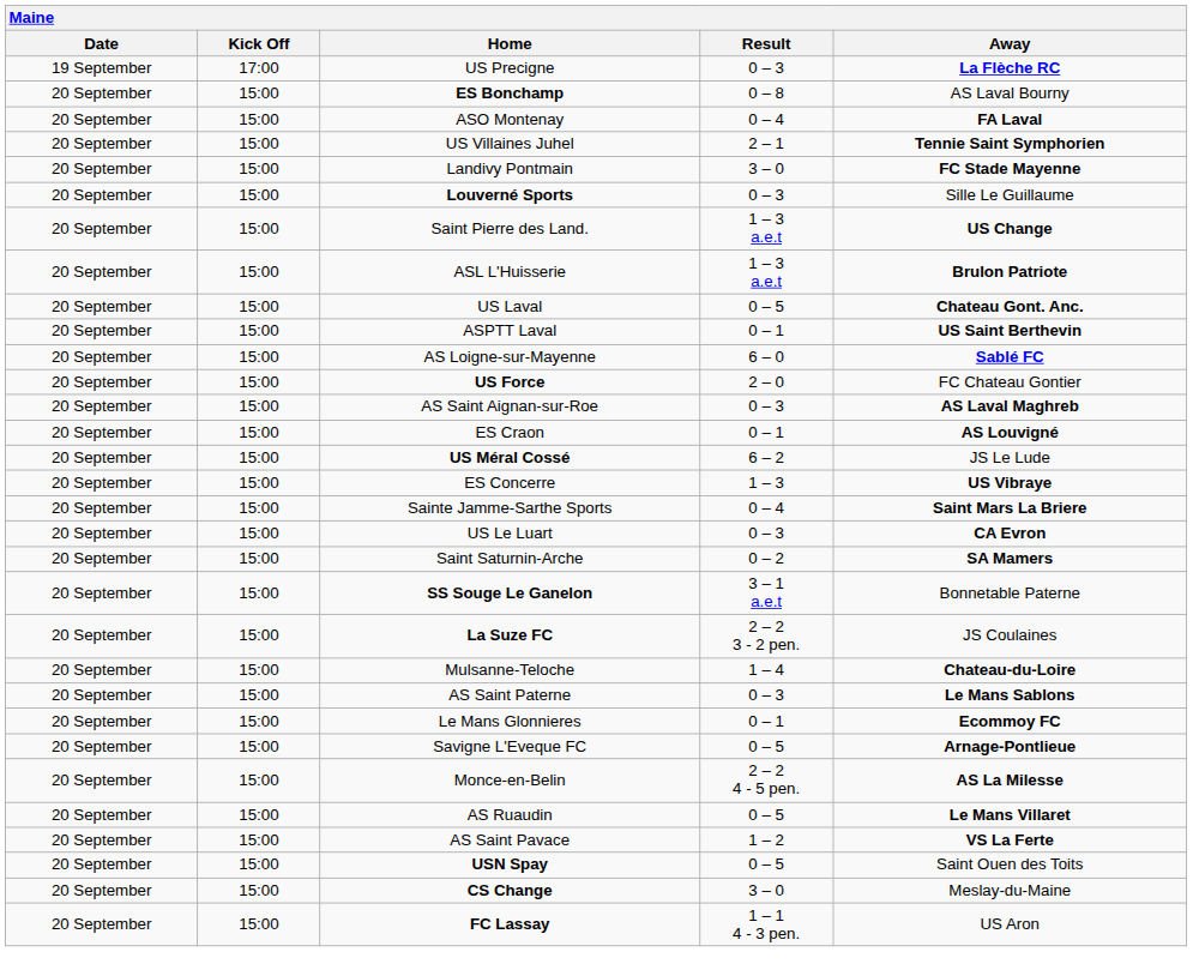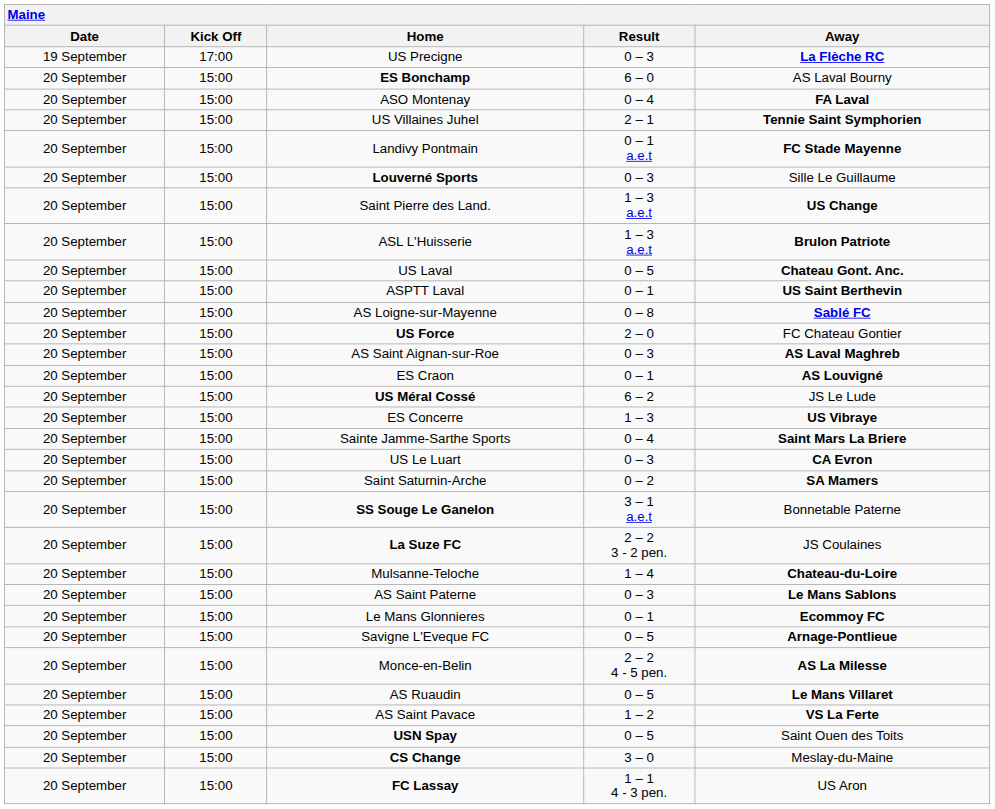 <table class="wikitable collapsible collapsed" style="font-size: 100%; margin:0px;" width="75%">
 <tr>
 <th colspan="7" style="text-align:left;"> <a href='#'>Maine</a></th>
 </tr>
 <tr>
 <th><strong>Date</strong></th>
 <th><strong>Kick Off</strong></th>
 <th><strong>Home</strong></th>
 <th><strong>Result</strong></th>
 <th><strong>Away</strong></th>
 </tr>
 <tr>
 <td align=center>19 September</td>
 <td align=center>17:00</td>
 <td align=center>US Precigne</td>
 <td align=center>0 – 3</td>
 <td align=center><strong><a href='#'>La Flèche RC</a></strong></td>
 </tr>
 <tr>
 <td align=center>20 September</td>
 <td align=center>15:00</td>
 <td align=center><strong>ES Bonchamp</strong></td>
-<td align=center>0 – 8</td>
+<td align=center>6 – 0</td>
 <td align=center>AS Laval Bourny</td>
 </tr>
 <tr>
 <td align=center>20 September</td>
 <td align=center>15:00</td>
 <td align=center>ASO Montenay</td>
 <td align=center>0 – 4</td>
 <td align=center><strong>FA Laval</strong></td>
 </tr>
 <tr>
 <td align=center>20 September</td>
 <td align=center>15:00</td>
 <td align=center>US Villaines Juhel</td>
 <td align=center>2 – 1</td>
 <td align=center><strong>Tennie Saint Symphorien</strong></td>
 </tr>
 <tr>
 <td align=center>20 September</td>
 <td align=center>15:00</td>
 <td align=center>Landivy Pontmain</td>
-<td align=center>3 – 0</td>
+<td align=center>0 – 1 <br> <a href='#'>a.e.t</a></td>
 <td align=center><strong>FC Stade Mayenne</strong></td>
 </tr>
 <tr>
 <td align=center>20 September</td>
 <td align=center>15:00</td>
 <td align=center><strong>Louverné Sports</strong></td>
 <td align=center>0 – 3</td>
 <td align=center>Sille Le Guillaume</td>
 </tr>
 <tr>
 <td align=center>20 September</td>
 <td align=center>15:00</td>
 <td align=center>Saint Pierre des Land.</td>
 <td align=center>1 – 3 <br> <a href='#'>a.e.t</a></td>
 <td align=center><strong>US Change</strong></td>
 </tr>
 <tr>
 <td align=center>20 September</td>
 <td align=center>15:00</td>
 <td align=center>ASL L'Huisserie</td>
 <td align=center>1 – 3 <br> <a href='#'>a.e.t</a></td>
 <td align=center><strong>Brulon Patriote</strong></td>
 </tr>
 <tr>
 <td align=center>20 September</td>
 <td align=center>15:00</td>
 <td align=center>US Laval</td>
 <td align=center>0 – 5</td>
 <td align=center><strong>Chateau Gont. Anc.</strong></td>
 </tr>
 <tr>
 <td align=center>20 September</td>
 <td align=center>15:00</td>
 <td align=center>ASPTT Laval</td>
 <td align=center>0 – 1</td>
 <td align=center><strong>US Saint Berthevin</strong></td>
 </tr>
 <tr>
 <td align=center>20 September</td>
 <td align=center>15:00</td>
 <td align=center>AS Loigne-sur-Mayenne</td>
-<td align=center>6 – 0</td>
+<td align=center>0 – 8</td>
 <td align=center><strong><a href='#'>Sablé FC</a></strong></td>
 </tr>
 <tr>
 <td align=center>20 September</td>
 <td align=center>15:00</td>
 <td align=center><strong>US Force</strong></td>
 <td align=center>2 – 0</td>
 <td align=center>FC Chateau Gontier</td>
 </tr>
 <tr>
 <td align=center>20 September</td>
 <td align=center>15:00</td>
 <td align=center>AS Saint Aignan-sur-Roe</td>
 <td align=center>0 – 3</td>
 <td align=center><strong>AS Laval Maghreb</strong></td>
 </tr>
 <tr>
 <td align=center>20 September</td>
 <td align=center>15:00</td>
 <td align=center>ES Craon</td>
 <td align=center>0 – 1</td>
 <td align=center><strong>AS Louvigné</strong></td>
 </tr>
 <tr>
 <td align=center>20 September</td>
 <td align=center>15:00</td>
 <td align=center><strong>US Méral Cossé</strong></td>
 <td align=center>6 – 2</td>
 <td align=center>JS Le Lude</td>
 </tr>
 <tr>
 <td align=center>20 September</td>
 <td align=center>15:00</td>
 <td align=center>ES Concerre</td>
 <td align=center>1 – 3</td>
 <td align=center><strong>US Vibraye</strong></td>
 </tr>
 <tr>
 <td align=center>20 September</td>
 <td align=center>15:00</td>
 <td align=center>Sainte Jamme-Sarthe Sports</td>
 <td align=center>0 – 4</td>
 <td align=center><strong>Saint Mars La Briere</strong></td>
 </tr>
 <tr>
 <td align=center>20 September</td>
 <td align=center>15:00</td>
 <td align=center>US Le Luart</td>
 <td align=center>0 – 3</td>
 <td align=center><strong>CA Evron</strong></td>
 </tr>
 <tr>
 <td align=center>20 September</td>
 <td align=center>15:00</td>
 <td align=center>Saint Saturnin-Arche</td>
 <td align=center>0 – 2</td>
 <td align=center><strong>SA Mamers</strong></td>
 </tr>
 <tr>
 <td align=center>20 September</td>
 <td align=center>15:00</td>
 <td align=center><strong>SS Souge Le Ganelon</strong></td>
 <td align=center>3 – 1 <br> <a href='#'>a.e.t</a></td>
 <td align=center>Bonnetable Paterne</td>
 </tr>
 <tr>
 <td align=center>20 September</td>
 <td align=center>15:00</td>
 <td align=center><strong>La Suze FC</strong></td>
 <td align=center>2 – 2 <br> 3 - 2 pen.</td>
 <td align=center>JS Coulaines</td>
 </tr>
 <tr>
 <td align=center>20 September</td>
 <td align=center>15:00</td>
 <td align=center>Mulsanne-Teloche</td>
 <td align=center>1 – 4</td>
 <td align=center><strong>Chateau-du-Loire</strong></td>
 </tr>
 <tr>
 <td align=center>20 September</td>
 <td align=center>15:00</td>
 <td align=center>AS Saint Paterne</td>
 <td align=center>0 – 3</td>
 <td align=center><strong>Le Mans Sablons</strong></td>
 </tr>
 <tr>
 <td align=center>20 September</td>
 <td align=center>15:00</td>
 <td align=center>Le Mans Glonnieres</td>
 <td align=center>0 – 1</td>
 <td align=center><strong>Ecommoy FC</strong></td>
 </tr>
 <tr>
 <td align=center>20 September</td>
 <td align=center>15:00</td>
 <td align=center>Savigne L'Eveque FC</td>
 <td align=center>0 – 5</td>
 <td align=center><strong>Arnage-Pontlieue</strong></td>
 </tr>
 <tr>
 <td align=center>20 September</td>
 <td align=center>15:00</td>
 <td align=center>Monce-en-Belin</td>
 <td align=center>2 – 2 <br> 4 - 5 pen.</td>
 <td align=center><strong>AS La Milesse</strong></td>
 </tr>
 <tr>
 <td align=center>20 September</td>
 <td align=center>15:00</td>
 <td align=center>AS Ruaudin</td>
 <td align=center>0 – 5</td>
 <td align=center><strong>Le Mans Villaret</strong></td>
 </tr>
 <tr>
 <td align=center>20 September</td>
 <td align=center>15:00</td>
 <td align=center>AS Saint Pavace</td>
 <td align=center>1 – 2</td>
 <td align=center><strong>VS La Ferte</strong></td>
 </tr>
 <tr>
 <td align=center>20 September</td>
 <td align=center>15:00</td>
 <td align=center><strong>USN Spay</strong></td>
 <td align=center>0 – 5</td>
 <td align=center>Saint Ouen des Toits</td>
 </tr>
 <tr>
 <td align=center>20 September</td>
 <td align=center>15:00</td>
 <td align=center><strong>CS Change</strong></td>
 <td align=center>3 – 0</td>
 <td align=center>Meslay-du-Maine</td>
 </tr>
 <tr>
 <td align=center>20 September</td>
 <td align=center>15:00</td>
 <td align=center><strong>FC Lassay</strong></td>
 <td align=center>1 – 1 <br> 4 - 3 pen.</td>
 <td align=center>US Aron</td>
 </tr>
 </table>
